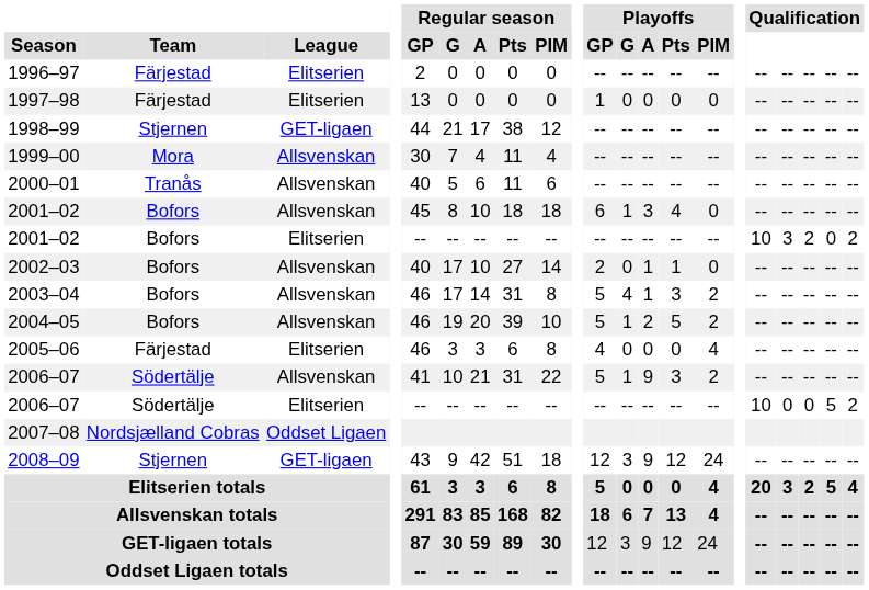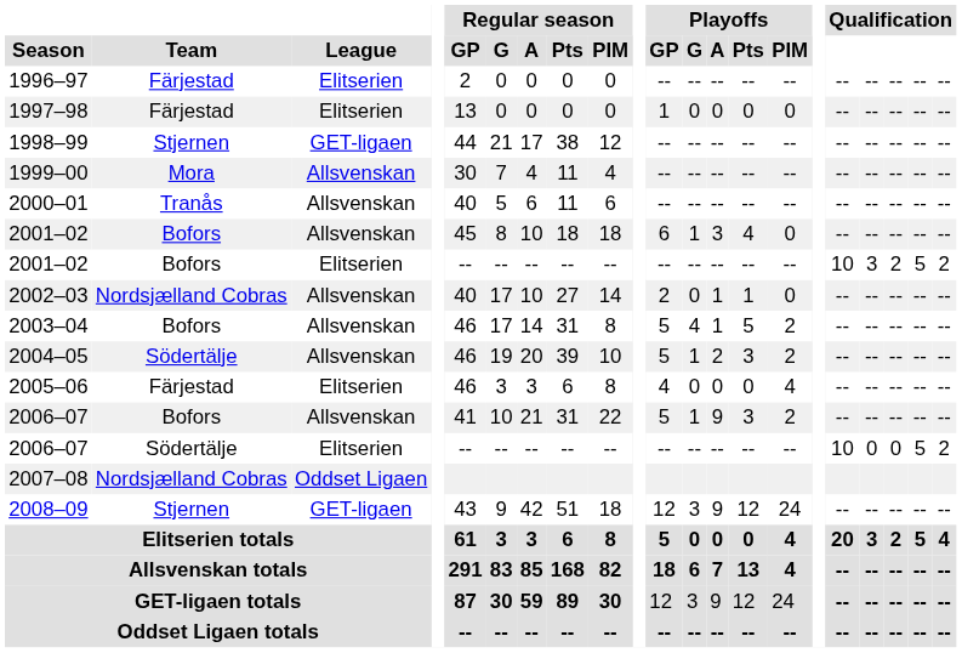 <table BORDER="0" CELLPADDING="3" CELLSPACING="0" ID="Table3">
 <tr bgcolor="#e0e0e0">
 <th colspan="3" bgcolor="#ffffff"> </th>
 <th rowspan="99" bgcolor="#ffffff"> </th>
 <th colspan="5">Regular season</th>
 <th rowspan="99" bgcolor="#ffffff"> </th>
 <th colspan="5">Playoffs</th>
 <th rowspan="99" bgcolor="#ffffff"> </th>
 <th colspan="5">Qualification</th>
 </tr>
 <tr bgcolor="#e0e0e0">
 <th>Season</th>
 <th>Team</th>
 <th>League</th>
 <th>GP</th>
 <th>G</th>
 <th>A</th>
 <th>Pts</th>
 <th>PIM</th>
 <th>GP</th>
 <th>G</th>
 <th>A</th>
 <th>Pts</th>
 <th>PIM</th>
 </tr>
 <tr ALIGN="center">
 <td>1996–97</td>
 <td><a href='#'>Färjestad</a></td>
 <td><a href='#'>Elitserien</a></td>
 <td>2</td>
 <td>0</td>
 <td>0</td>
 <td>0</td>
 <td>0</td>
 <td>--</td>
 <td>--</td>
 <td>--</td>
 <td>--</td>
 <td>--</td>
 <td>--</td>
 <td>--</td>
 <td>--</td>
 <td>--</td>
 <td>--</td>
 </tr>
 <tr ALIGN="center" bgcolor="#f0f0f0">
 <td>1997–98</td>
 <td>Färjestad</td>
 <td>Elitserien</td>
 <td>13</td>
 <td>0</td>
 <td>0</td>
 <td>0</td>
 <td>0</td>
 <td>1</td>
 <td>0</td>
 <td>0</td>
 <td>0</td>
 <td>0</td>
 <td>--</td>
 <td>--</td>
 <td>--</td>
 <td>--</td>
 <td>--</td>
 </tr>
 <tr ALIGN="center">
 <td>1998–99</td>
 <td><a href='#'>Stjernen</a></td>
 <td><a href='#'>GET-ligaen</a></td>
 <td>44</td>
 <td>21</td>
 <td>17</td>
 <td>38</td>
 <td>12</td>
 <td>--</td>
 <td>--</td>
 <td>--</td>
 <td>--</td>
 <td>--</td>
 <td>--</td>
 <td>--</td>
 <td>--</td>
 <td>--</td>
 <td>--</td>
 </tr>
 <tr ALIGN="center" bgcolor="#f0f0f0">
 <td>1999–00</td>
 <td><a href='#'>Mora</a></td>
 <td><a href='#'>Allsvenskan</a></td>
 <td>30</td>
 <td>7</td>
 <td>4</td>
 <td>11</td>
 <td>4</td>
 <td>--</td>
 <td>--</td>
 <td>--</td>
 <td>--</td>
 <td>--</td>
 <td>--</td>
 <td>--</td>
 <td>--</td>
 <td>--</td>
 <td>--</td>
 </tr>
 <tr ALIGN="center">
 <td>2000–01</td>
 <td><a href='#'>Tranås</a></td>
 <td>Allsvenskan</td>
 <td>40</td>
 <td>5</td>
 <td>6</td>
 <td>11</td>
 <td>6</td>
 <td>--</td>
 <td>--</td>
 <td>--</td>
 <td>--</td>
 <td>--</td>
 <td>--</td>
 <td>--</td>
 <td>--</td>
 <td>--</td>
 <td>--</td>
 </tr>
 <tr ALIGN="center" bgcolor="#f0f0f0">
 <td>2001–02</td>
 <td><a href='#'>Bofors</a></td>
 <td>Allsvenskan</td>
 <td>45</td>
 <td>8</td>
 <td>10</td>
 <td>18</td>
 <td>18</td>
 <td>6</td>
 <td>1</td>
 <td>3</td>
 <td>4</td>
 <td>0</td>
 <td>--</td>
 <td>--</td>
 <td>--</td>
 <td>--</td>
 <td>--</td>
 </tr>
 <tr ALIGN="center">
 <td>2001–02</td>
 <td>Bofors</td>
 <td>Elitserien</td>
 <td>--</td>
 <td>--</td>
 <td>--</td>
 <td>--</td>
 <td>--</td>
 <td>--</td>
 <td>--</td>
 <td>--</td>
 <td>--</td>
 <td>--</td>
 <td>10</td>
 <td>3</td>
 <td>2</td>
-<td>0</td>
+<td>5</td>
 <td>2</td>
 </tr>
 <tr ALIGN="center" bgcolor="#f0f0f0">
 <td>2002–03</td>
-<td>Bofors</td>
+<td><a href='#'>Nordsjælland Cobras</a></td>
 <td>Allsvenskan</td>
 <td>40</td>
 <td>17</td>
 <td>10</td>
 <td>27</td>
 <td>14</td>
 <td>2</td>
 <td>0</td>
 <td>1</td>
 <td>1</td>
 <td>0</td>
 <td>--</td>
 <td>--</td>
 <td>--</td>
 <td>--</td>
 <td>--</td>
 </tr>
 <tr ALIGN="center">
 <td>2003–04</td>
 <td>Bofors</td>
 <td>Allsvenskan</td>
 <td>46</td>
 <td>17</td>
 <td>14</td>
 <td>31</td>
 <td>8</td>
 <td>5</td>
 <td>4</td>
 <td>1</td>
-<td>3</td>
+<td>5</td>
 <td>2</td>
 <td>--</td>
 <td>--</td>
 <td>--</td>
 <td>--</td>
 <td>--</td>
 </tr>
 <tr ALIGN="center" bgcolor="#f0f0f0">
 <td>2004–05</td>
-<td>Bofors</td>
+<td><a href='#'>Södertälje</a></td>
 <td>Allsvenskan</td>
 <td>46</td>
 <td>19</td>
 <td>20</td>
 <td>39</td>
 <td>10</td>
 <td>5</td>
 <td>1</td>
 <td>2</td>
-<td>5</td>
+<td>3</td>
 <td>2</td>
 <td>--</td>
 <td>--</td>
 <td>--</td>
 <td>--</td>
 <td>--</td>
 </tr>
 <tr ALIGN="center">
 <td>2005–06</td>
 <td>Färjestad</td>
 <td>Elitserien</td>
 <td>46</td>
 <td>3</td>
 <td>3</td>
 <td>6</td>
 <td>8</td>
 <td>4</td>
 <td>0</td>
 <td>0</td>
 <td>0</td>
 <td>4</td>
 <td>--</td>
 <td>--</td>
 <td>--</td>
 <td>--</td>
 <td>--</td>
 </tr>
 <tr ALIGN="center" bgcolor="#f0f0f0">
 <td>2006–07</td>
-<td><a href='#'>Södertälje</a></td>
+<td>Bofors</td>
 <td>Allsvenskan</td>
 <td>41</td>
 <td>10</td>
 <td>21</td>
 <td>31</td>
 <td>22</td>
 <td>5</td>
 <td>1</td>
 <td>9</td>
 <td>3</td>
 <td>2</td>
 <td>--</td>
 <td>--</td>
 <td>--</td>
 <td>--</td>
 <td>--</td>
 </tr>
 <tr ALIGN="center">
 <td>2006–07</td>
 <td>Södertälje</td>
 <td>Elitserien</td>
 <td>--</td>
 <td>--</td>
 <td>--</td>
 <td>--</td>
 <td>--</td>
 <td>--</td>
 <td>--</td>
 <td>--</td>
 <td>--</td>
 <td>--</td>
 <td>10</td>
 <td>0</td>
 <td>0</td>
 <td>5</td>
 <td>2</td>
 </tr>
 <tr ALIGN="center" bgcolor="#f0f0f0">
 <td>2007–08</td>
 <td><a href='#'>Nordsjælland Cobras</a></td>
 <td><a href='#'>Oddset Ligaen</a></td>
 <td></td>
 <td></td>
 <td></td>
 <td></td>
 <td></td>
 <td></td>
 <td></td>
 <td></td>
 <td></td>
 <td></td>
 <td></td>
 <td></td>
 <td></td>
 <td></td>
 <td></td>
 </tr>
 <tr ALIGN="center">
 <td><a href='#'>2008–09</a></td>
 <td><a href='#'>Stjernen</a></td>
 <td><a href='#'>GET-ligaen</a></td>
 <td>43</td>
 <td>9</td>
 <td>42</td>
 <td>51</td>
 <td>18</td>
 <td>12</td>
 <td>3</td>
 <td>9</td>
 <td>12</td>
 <td>24</td>
 <td>--</td>
 <td>--</td>
 <td>--</td>
 <td>--</td>
 <td>--</td>
 </tr>
 <tr bgcolor="#e0e0e0">
 <th colspan="3">Elitserien totals</th>
 <th>61</th>
 <th>3</th>
 <th>3</th>
 <th>6</th>
 <th>8</th>
 <th>5</th>
 <th>0</th>
 <th>0</th>
 <th>0</th>
 <th>4</th>
 <th>20</th>
 <th>3</th>
 <th>2</th>
 <th>5</th>
 <th>4</th>
 </tr>
 <tr bgcolor="#e0e0e0">
 <th colspan="3">Allsvenskan totals</th>
 <th>291</th>
 <th>83</th>
 <th>85</th>
 <th>168</th>
 <th>82</th>
 <th>18</th>
 <th>6</th>
 <th>7</th>
 <th>13</th>
 <th>4</th>
 <th>--</th>
 <th>--</th>
 <th>--</th>
 <th>--</th>
 <th>--</th>
 </tr>
 <tr bgcolor="#e0e0e0">
 <th colspan="3">GET-ligaen totals</th>
 <th>87</th>
 <th>30</th>
 <th>59</th>
 <th>89</th>
 <th>30</th>
 <td>12</td>
 <td>3</td>
 <td>9</td>
 <td>12</td>
 <td>24</td>
 <th>--</th>
 <th>--</th>
 <th>--</th>
 <th>--</th>
 <th>--</th>
 </tr>
 <tr bgcolor="#e0e0e0">
 <th colspan="3">Oddset Ligaen totals</th>
 <th>--</th>
 <th>--</th>
 <th>--</th>
 <th>--</th>
 <th>--</th>
 <th>--</th>
 <th>--</th>
 <th>--</th>
 <th>--</th>
 <th>--</th>
 <th>--</th>
 <th>--</th>
 <th>--</th>
 <th>--</th>
 <th>--</th>
 </tr>
 </table>
